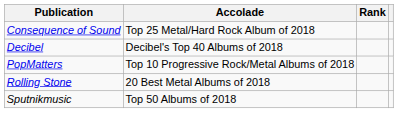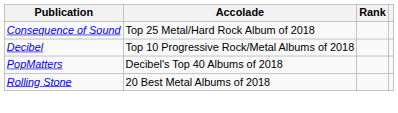 <table class="sortable wikitable">
 <tr>
 <th>Publication</th>
 <th>Accolade</th>
 <th>Rank</th>
 <th class="unsortable"></th>
 </tr>
 <tr>
 <td><em><a href='#'>Consequence of Sound</a></em></td>
 <td>Top 25 Metal/Hard Rock Album of 2018</td>
 <td></td>
 <td></td>
 </tr>
 <tr>
 <td><em><a href='#'>Decibel</a></em></td>
-<td>Decibel's Top 40 Albums of 2018</td>
+<td>Top 10 Progressive Rock/Metal Albums of 2018</td>
 <td></td>
 <td></td>
 </tr>
 <tr>
 <td><em><a href='#'>PopMatters</a></em></td>
-<td>Top 10 Progressive Rock/Metal Albums of 2018</td>
+<td>Decibel's Top 40 Albums of 2018</td>
 <td></td>
 <td></td>
 </tr>
 <tr>
 <td><em><a href='#'>Rolling Stone</a></em></td>
 <td>20 Best Metal Albums of 2018</td>
 <td></td>
 <td></td>
 </tr>
-<tr>
-<td><em>Sputnikmusic</em></td>
-<td>Top 50 Albums of 2018</td>
-<td></td>
-<td></td>
-</tr>
 </table>
